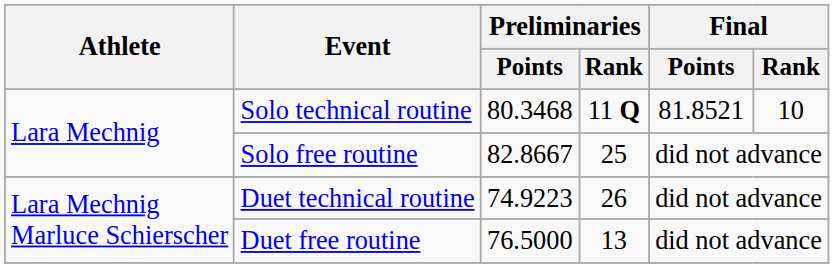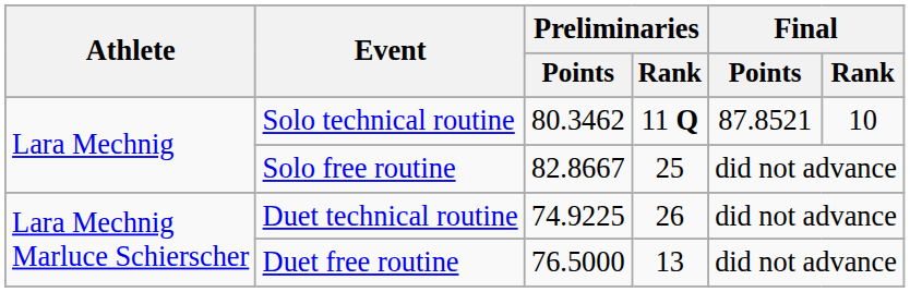 <table class=wikitable style="font-size:90%">
 <tr>
 <th rowspan="2">Athlete</th>
 <th rowspan="2">Event</th>
 <th colspan="2">Preliminaries</th>
 <th colspan="2">Final</th>
 </tr>
 <tr style="font-size:95%">
 <th>Points</th>
 <th>Rank</th>
 <th>Points</th>
 <th>Rank</th>
 </tr>
 <tr align=center>
 <td align=left rowspan=2><a href='#'>Lara Mechnig</a></td>
 <td align=left><a href='#'>Solo technical routine</a></td>
-<td>80.3468</td>
+<td>80.3462</td>
 <td>11 <strong>Q</strong></td>
-<td>81.8521</td>
+<td>87.8521</td>
 <td>10</td>
 </tr>
 <tr align=center>
 <td align=left><a href='#'>Solo free routine</a></td>
 <td>82.8667</td>
 <td>25</td>
 <td colspan=2>did not advance</td>
 </tr>
 <tr align=center>
 <td align=left rowspan=2><a href='#'>Lara Mechnig</a><br><a href='#'>Marluce Schierscher</a></td>
 <td align=left><a href='#'>Duet technical routine</a></td>
-<td>74.9223</td>
+<td>74.9225</td>
 <td>26</td>
 <td colspan=2>did not advance</td>
 </tr>
 <tr align=center>
 <td align=left><a href='#'>Duet free routine</a></td>
 <td>76.5000</td>
 <td>13</td>
 <td colspan=2>did not advance</td>
 </tr>
 </table>
